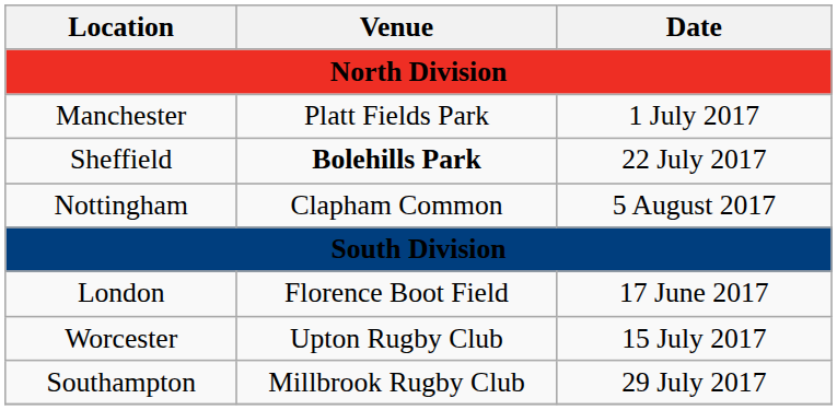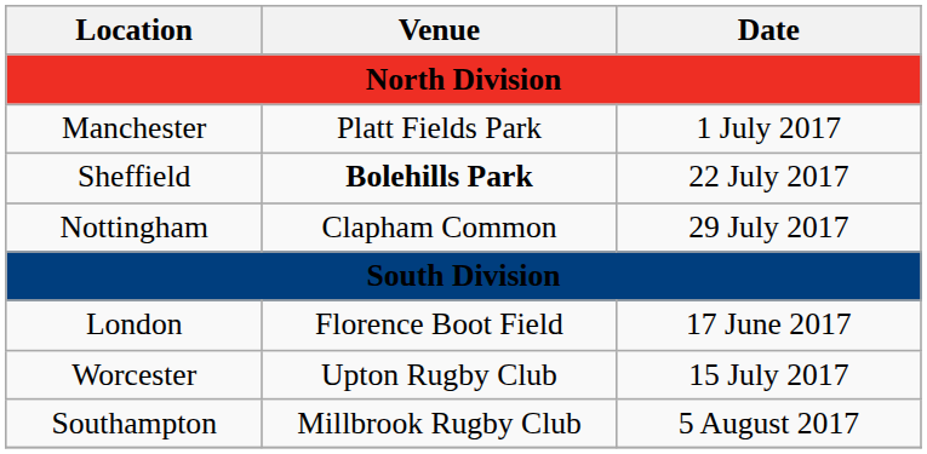 <table class="wikitable" style="text-align:center;">
 <tr>
 <th width="125">Location</th>
 <th width="175">Venue</th>
 <th width="150">Date</th>
 </tr>
 <tr>
 <th style="background:#EE2E24;" colspan="6"><span>North Division</span></th>
 </tr>
 <tr>
 <td>Manchester</td>
 <td>Platt Fields Park</td>
 <td>1 July 2017</td>
 </tr>
 <tr>
 <td>Sheffield</td>
 <td><strong>Bolehills Park</strong></td>
 <td>22 July 2017</td>
 </tr>
 <tr>
 <td>Nottingham</td>
 <td>Clapham Common</td>
-<td>5 August 2017</td>
+<td>29 July 2017</td>
 </tr>
 <tr>
 <th style="background:#003E7E;" colspan="6"><span>South Division</span></th>
 </tr>
 <tr>
 <td>London</td>
 <td>Florence Boot Field</td>
 <td>17 June 2017</td>
 </tr>
 <tr>
 <td>Worcester</td>
 <td>Upton Rugby Club</td>
 <td>15 July 2017</td>
 </tr>
 <tr>
 <td>Southampton</td>
 <td>Millbrook Rugby Club</td>
-<td>29 July 2017</td>
+<td>5 August 2017</td>
 </tr>
 <tr>
 </tr>
 </table>
